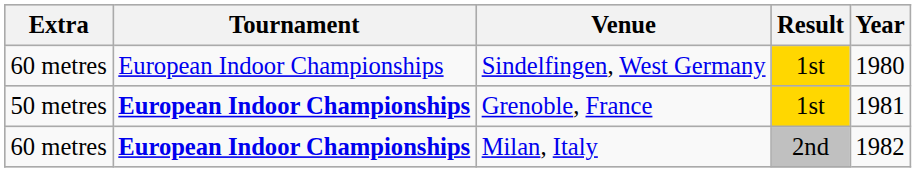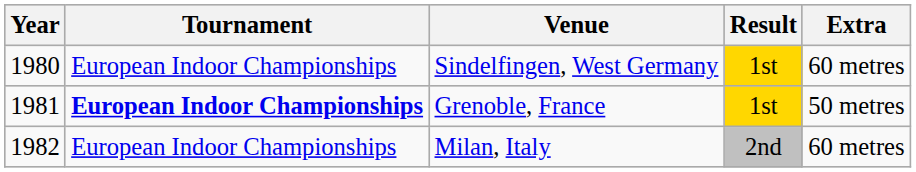 <table class="wikitable" style="font-size: 95%;">
 <tr>
-<th>Extra</th>
+<th>Year</th>
 <th>Tournament</th>
 <th>Venue</th>
 <th>Result</th>
-<th>Year</th>
+<th>Extra</th>
 </tr>
 <tr>
-<td>60 metres</td>
+<td>1980</td>
 <td><a href='#'>European Indoor Championships</a></td>
 <td><a href='#'>Sindelfingen</a>, <a href='#'>West Germany</a></td>
 <td bgcolor="gold" align="center">1st</td>
-<td>1980</td>
+<td>60 metres</td>
 </tr>
 <tr>
-<td>50 metres</td>
+<td>1981</td>
 <td><strong><a href='#'>European Indoor Championships</a></strong></td>
 <td><a href='#'>Grenoble</a>, <a href='#'>France</a></td>
 <td bgcolor="gold" align="center">1st</td>
-<td>1981</td>
+<td>50 metres</td>
 </tr>
 <tr>
-<td>60 metres</td>
-<td><strong><a href='#'>European Indoor Championships</a></strong></td>
+<td>1982</td>
+<td><a href='#'>European Indoor Championships</a></td>
 <td><a href='#'>Milan</a>, <a href='#'>Italy</a></td>
 <td bgcolor="silver" align="center">2nd</td>
-<td>1982</td>
+<td>60 metres</td>
 </tr>
 </table>
